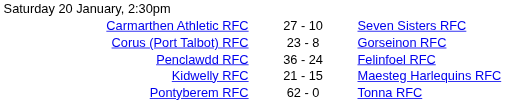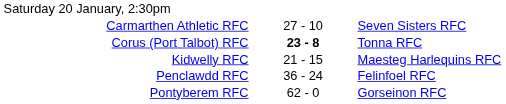 <table style="width:70%;" cellspacing="1">
 <tr>
 <th width=35%></th>
 <th width=15%></th>
 <th></th>
 </tr>
 <tr>
 <td>Saturday 20 January, 2:30pm</td>
 </tr>
 <tr>
 <td align=right><a href='#'>Carmarthen Athletic RFC</a></td>
 <td align=center>27 - 10</td>
 <td><a href='#'>Seven Sisters RFC</a></td>
 </tr>
 <tr>
 <td align=right><a href='#'>Corus (Port Talbot) RFC</a></td>
-<td align=center>23 - 8</td>
-<td><a href='#'>Gorseinon RFC</a></td>
+<td align=center><strong>23 - 8</strong></td>
+<td><a href='#'>Tonna RFC</a></td>
+</tr>
+<tr>
+<td align=right><a href='#'>Kidwelly RFC</a></td>
+<td align=center>21 - 15</td>
+<td><a href='#'>Maesteg Harlequins RFC</a></td>
 </tr>
 <tr>
 <td align=right><a href='#'>Penclawdd RFC</a></td>
 <td align=center>36 - 24</td>
 <td><a href='#'>Felinfoel RFC</a></td>
 </tr>
 <tr>
-<td align=right><a href='#'>Kidwelly RFC</a></td>
-<td align=center>21 - 15</td>
-<td><a href='#'>Maesteg Harlequins RFC</a></td>
-</tr>
-<tr>
 <td align=right><a href='#'>Pontyberem RFC</a></td>
 <td align=center>62 - 0</td>
-<td><a href='#'>Tonna RFC</a></td>
+<td><a href='#'>Gorseinon RFC</a></td>
 </tr>
 </table>
